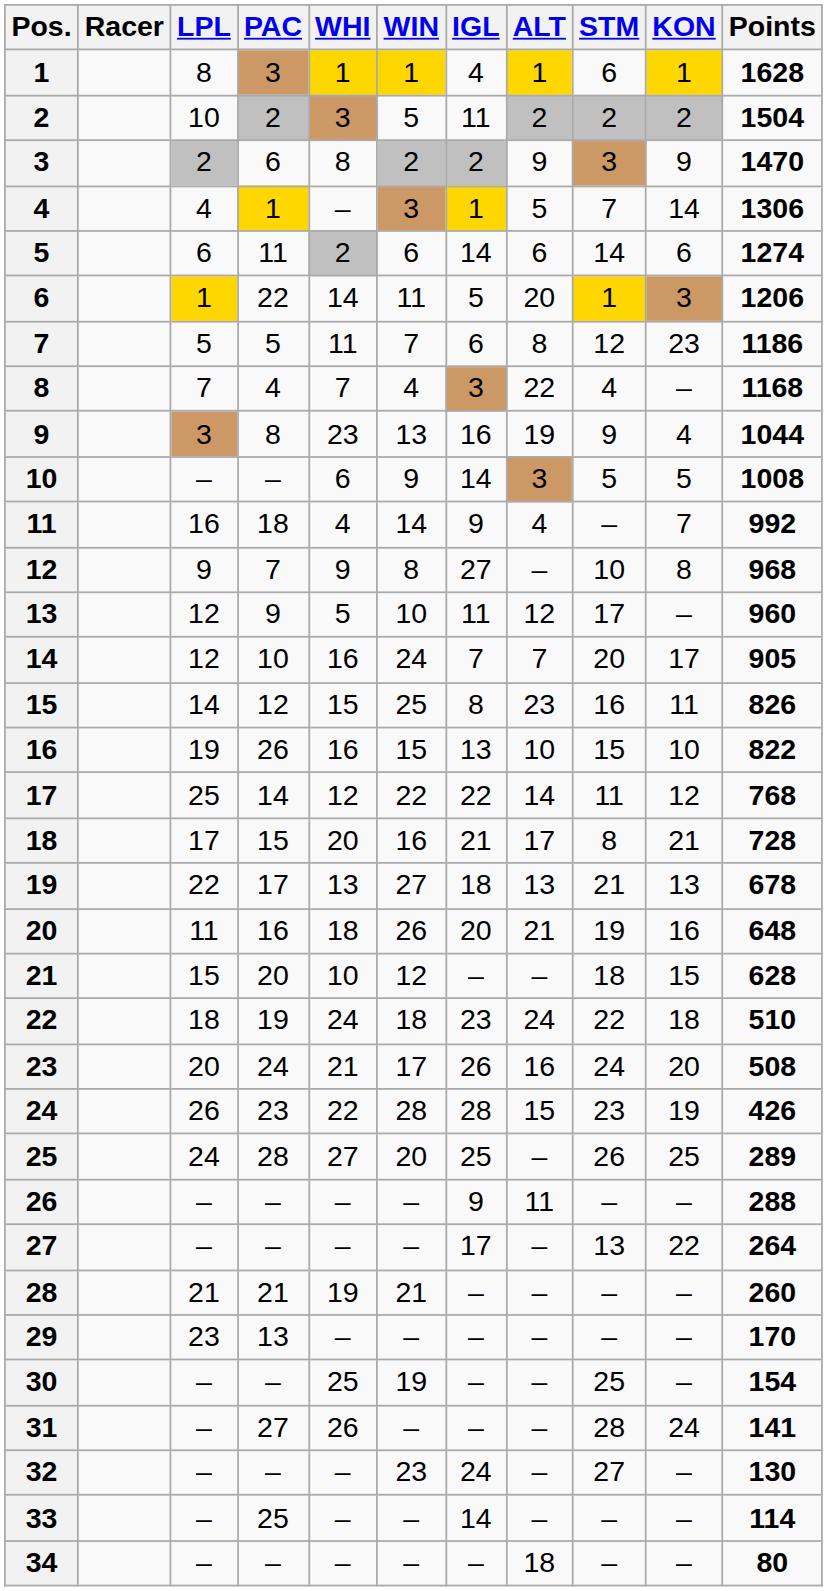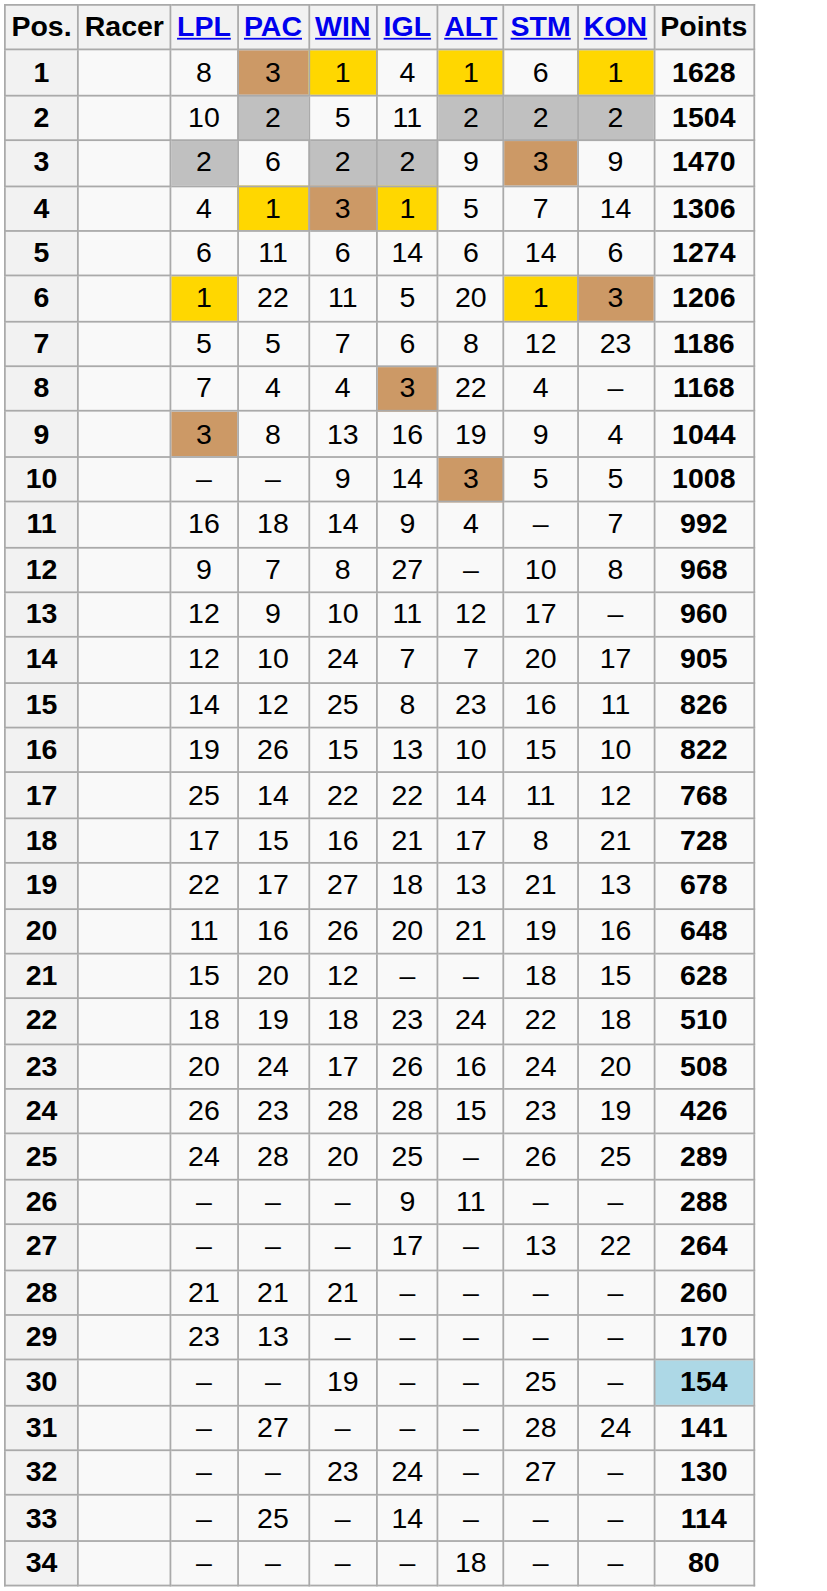 <table class="wikitable sortable plainrowheaders" style="text-align:center">
 <tr>
 <th scope="col">Pos.</th>
 <th scope="col">Racer</th>
 <th scope="col"> <a href='#'>LPL</a></th>
 <th scope="col"> <a href='#'>PAC</a></th>
-<th scope="col"> <a href='#'>WHI</a></th>
 <th scope="col"> <a href='#'>WIN</a></th>
 <th scope="col"> <a href='#'>IGL</a></th>
 <th scope="col"> <a href='#'>ALT</a></th>
 <th scope="col"> <a href='#'>STM</a></th>
 <th scope="col"> <a href='#'>KON</a></th>
 <th style="width:45px;">Points</th>
 </tr>
 <tr>
 <th style="text-align:center;">1</th>
 <td align="left"></td>
 <td>8</td>
 <td style="background:#c96;">3</td>
 <td style="background:gold;">1</td>
-<td style="background:gold;">1</td>
 <td>4</td>
 <td style="background:gold;">1</td>
 <td>6</td>
 <td style="background:gold;">1</td>
 <td><strong>1628</strong></td>
 </tr>
 <tr>
 <th style="text-align:center;">2</th>
 <td align="left"></td>
 <td>10</td>
 <td style="background:silver;">2</td>
-<td style="background:#c96;">3</td>
 <td>5</td>
 <td>11</td>
 <td style="background:silver;">2</td>
 <td style="background:silver;">2</td>
 <td style="background:silver;">2</td>
 <td><strong>1504</strong></td>
 </tr>
 <tr>
 <th style="text-align:center;">3</th>
 <td align="left"></td>
 <td style="background:silver">2</td>
 <td>6</td>
-<td>8</td>
 <td style="background:silver;">2</td>
 <td style="background:silver;">2</td>
 <td>9</td>
 <td style="background:#c96;">3</td>
 <td>9</td>
 <td><strong>1470</strong></td>
 </tr>
 <tr>
 <th style="text-align:center;">4</th>
 <td align="left"></td>
 <td>4</td>
 <td style="background:gold;">1</td>
-<td>–</td>
 <td style="background:#c96;">3</td>
 <td style="background:gold;">1</td>
 <td>5</td>
 <td>7</td>
 <td>14</td>
 <td><strong>1306</strong></td>
 </tr>
 <tr>
 <th style="text-align:center;">5</th>
 <td align="left"></td>
 <td>6</td>
 <td>11</td>
-<td style="background:silver;">2</td>
 <td>6</td>
 <td>14</td>
 <td>6</td>
 <td>14</td>
 <td>6</td>
 <td><strong>1274</strong></td>
 </tr>
 <tr>
 <th style="text-align:center;">6</th>
 <td align="left"></td>
 <td style="background:gold;">1</td>
 <td>22</td>
-<td>14</td>
 <td>11</td>
 <td>5</td>
 <td>20</td>
 <td style="background:gold;">1</td>
 <td style="background:#c96;">3</td>
 <td><strong>1206</strong></td>
 </tr>
 <tr>
 <th style="text-align:center;">7</th>
 <td align="left"></td>
 <td>5</td>
 <td>5</td>
-<td>11</td>
 <td>7</td>
 <td>6</td>
 <td>8</td>
 <td>12</td>
 <td>23</td>
 <td><strong>1186</strong></td>
 </tr>
 <tr>
 <th style="text-align:center;">8</th>
 <td align="left"></td>
 <td>7</td>
 <td>4</td>
-<td>7</td>
 <td>4</td>
 <td style="background:#c96;">3</td>
 <td>22</td>
 <td>4</td>
 <td>–</td>
 <td><strong>1168</strong></td>
 </tr>
 <tr>
 <th style="text-align:center;">9</th>
 <td align="left"></td>
 <td style="background:#c96;">3</td>
 <td>8</td>
-<td>23</td>
 <td>13</td>
 <td>16</td>
 <td>19</td>
 <td>9</td>
 <td>4</td>
 <td><strong>1044</strong></td>
 </tr>
 <tr>
 <th style="text-align:center;">10</th>
 <td align="left"></td>
 <td>–</td>
 <td>–</td>
-<td>6</td>
 <td>9</td>
 <td>14</td>
 <td style="background:#c96;">3</td>
 <td>5</td>
 <td>5</td>
 <td><strong>1008</strong></td>
 </tr>
 <tr>
 <th style="text-align:center;">11</th>
 <td align="left"></td>
 <td>16</td>
 <td>18</td>
-<td>4</td>
 <td>14</td>
 <td>9</td>
 <td>4</td>
 <td>–</td>
 <td>7</td>
 <td><strong>992</strong></td>
 </tr>
 <tr>
 <th style="text-align:center;">12</th>
 <td align="left"></td>
 <td>9</td>
 <td>7</td>
-<td>9</td>
 <td>8</td>
 <td>27</td>
 <td>–</td>
 <td>10</td>
 <td>8</td>
 <td><strong>968</strong></td>
 </tr>
 <tr>
 <th style="text-align:center;">13</th>
 <td align="left"></td>
 <td>12</td>
 <td>9</td>
-<td>5</td>
 <td>10</td>
 <td>11</td>
 <td>12</td>
 <td>17</td>
 <td>–</td>
 <td><strong>960</strong></td>
 </tr>
 <tr>
 <th style="text-align:center;">14</th>
 <td align="left"></td>
 <td>12</td>
 <td>10</td>
-<td>16</td>
 <td>24</td>
 <td>7</td>
 <td>7</td>
 <td>20</td>
 <td>17</td>
 <td><strong>905</strong></td>
 </tr>
 <tr>
 <th style="text-align:center;">15</th>
 <td align="left"></td>
 <td>14</td>
 <td>12</td>
-<td>15</td>
 <td>25</td>
 <td>8</td>
 <td>23</td>
 <td>16</td>
 <td>11</td>
 <td><strong>826</strong></td>
 </tr>
 <tr>
 <th style="text-align:center;">16</th>
 <td align="left"></td>
 <td>19</td>
 <td>26</td>
-<td>16</td>
 <td>15</td>
 <td>13</td>
 <td>10</td>
 <td>15</td>
 <td>10</td>
 <td><strong>822</strong></td>
 </tr>
 <tr>
 <th style="text-align:center;">17</th>
 <td align="left"></td>
 <td>25</td>
 <td>14</td>
-<td>12</td>
 <td>22</td>
 <td>22</td>
 <td>14</td>
 <td>11</td>
 <td>12</td>
 <td><strong>768</strong></td>
 </tr>
 <tr>
 <th style="text-align:center;">18</th>
 <td align="left"></td>
 <td>17</td>
 <td>15</td>
-<td>20</td>
 <td>16</td>
 <td>21</td>
 <td>17</td>
 <td>8</td>
 <td>21</td>
 <td><strong>728</strong></td>
 </tr>
 <tr>
 <th style="text-align:center;">19</th>
 <td align="left"></td>
 <td>22</td>
 <td>17</td>
-<td>13</td>
 <td>27</td>
 <td>18</td>
 <td>13</td>
 <td>21</td>
 <td>13</td>
 <td><strong>678</strong></td>
 </tr>
 <tr>
 <th style="text-align:center;">20</th>
 <td align="left"></td>
 <td>11</td>
 <td>16</td>
-<td>18</td>
 <td>26</td>
 <td>20</td>
 <td>21</td>
 <td>19</td>
 <td>16</td>
 <td><strong>648</strong></td>
 </tr>
 <tr>
 <th style="text-align:center;">21</th>
 <td align="left"></td>
 <td>15</td>
 <td>20</td>
-<td>10</td>
 <td>12</td>
 <td>–</td>
 <td>–</td>
 <td>18</td>
 <td>15</td>
 <td><strong>628</strong></td>
 </tr>
 <tr>
 <th style="text-align:center;">22</th>
 <td align="left"></td>
 <td>18</td>
 <td>19</td>
-<td>24</td>
 <td>18</td>
 <td>23</td>
 <td>24</td>
 <td>22</td>
 <td>18</td>
 <td><strong>510</strong></td>
 </tr>
 <tr>
 <th style="text-align:center;">23</th>
 <td align="left"></td>
 <td>20</td>
 <td>24</td>
-<td>21</td>
 <td>17</td>
 <td>26</td>
 <td>16</td>
 <td>24</td>
 <td>20</td>
 <td><strong>508</strong></td>
 </tr>
 <tr>
 <th style="text-align:center;">24</th>
 <td align="left"></td>
 <td>26</td>
 <td>23</td>
-<td>22</td>
 <td>28</td>
 <td>28</td>
 <td>15</td>
 <td>23</td>
 <td>19</td>
 <td><strong>426</strong></td>
 </tr>
 <tr>
 <th style="text-align:center;">25</th>
 <td align="left"></td>
 <td>24</td>
 <td>28</td>
-<td>27</td>
 <td>20</td>
 <td>25</td>
 <td>–</td>
 <td>26</td>
 <td>25</td>
 <td><strong>289</strong></td>
 </tr>
 <tr>
 <th style="text-align:center;">26</th>
 <td align="left"></td>
-<td>–</td>
 <td>–</td>
 <td>–</td>
 <td>–</td>
 <td>9</td>
 <td>11</td>
 <td>–</td>
 <td>–</td>
 <td><strong>288</strong></td>
 </tr>
 <tr>
 <th style="text-align:center;">27</th>
 <td align="left"></td>
 <td>–</td>
 <td>–</td>
 <td>–</td>
-<td>–</td>
 <td>17</td>
 <td>–</td>
 <td>13</td>
 <td>22</td>
 <td><strong>264</strong></td>
 </tr>
 <tr>
 <th style="text-align:center;">28</th>
 <td align="left"></td>
 <td>21</td>
 <td>21</td>
-<td>19</td>
 <td>21</td>
 <td>–</td>
 <td>–</td>
 <td>–</td>
 <td>–</td>
 <td><strong>260</strong></td>
 </tr>
 <tr>
 <th style="text-align:center;">29</th>
 <td align="left"></td>
 <td>23</td>
 <td>13</td>
 <td>–</td>
 <td>–</td>
 <td>–</td>
 <td>–</td>
 <td>–</td>
-<td>–</td>
 <td><strong>170</strong></td>
 </tr>
 <tr>
 <th style="text-align:center;">30</th>
 <td align="left"></td>
 <td>–</td>
 <td>–</td>
-<td>25</td>
 <td>19</td>
 <td>–</td>
 <td>–</td>
 <td>25</td>
 <td>–</td>
-<td><strong>154</strong></td>
+<td style="background: lightblue;"><strong>154</strong></td>
 </tr>
 <tr>
 <th style="text-align:center;">31</th>
 <td align="left"></td>
 <td>–</td>
 <td>27</td>
-<td>26</td>
 <td>–</td>
 <td>–</td>
 <td>–</td>
 <td>28</td>
 <td>24</td>
 <td><strong>141</strong></td>
 </tr>
 <tr>
 <th style="text-align:center;">32</th>
 <td align="left"></td>
-<td>–</td>
 <td>–</td>
 <td>–</td>
 <td>23</td>
 <td>24</td>
 <td>–</td>
 <td>27</td>
 <td>–</td>
 <td><strong>130</strong></td>
 </tr>
 <tr>
 <th style="text-align:center;">33</th>
 <td align="left"></td>
 <td>–</td>
 <td>25</td>
 <td>–</td>
-<td>–</td>
 <td>14</td>
 <td>–</td>
 <td>–</td>
 <td>–</td>
 <td><strong>114</strong></td>
 </tr>
 <tr>
 <th style="text-align:center;">34</th>
 <td align="left"></td>
 <td>–</td>
 <td>–</td>
 <td>–</td>
 <td>–</td>
-<td>–</td>
 <td>18</td>
 <td>–</td>
 <td>–</td>
 <td><strong>80</strong></td>
 </tr>
 </table>
